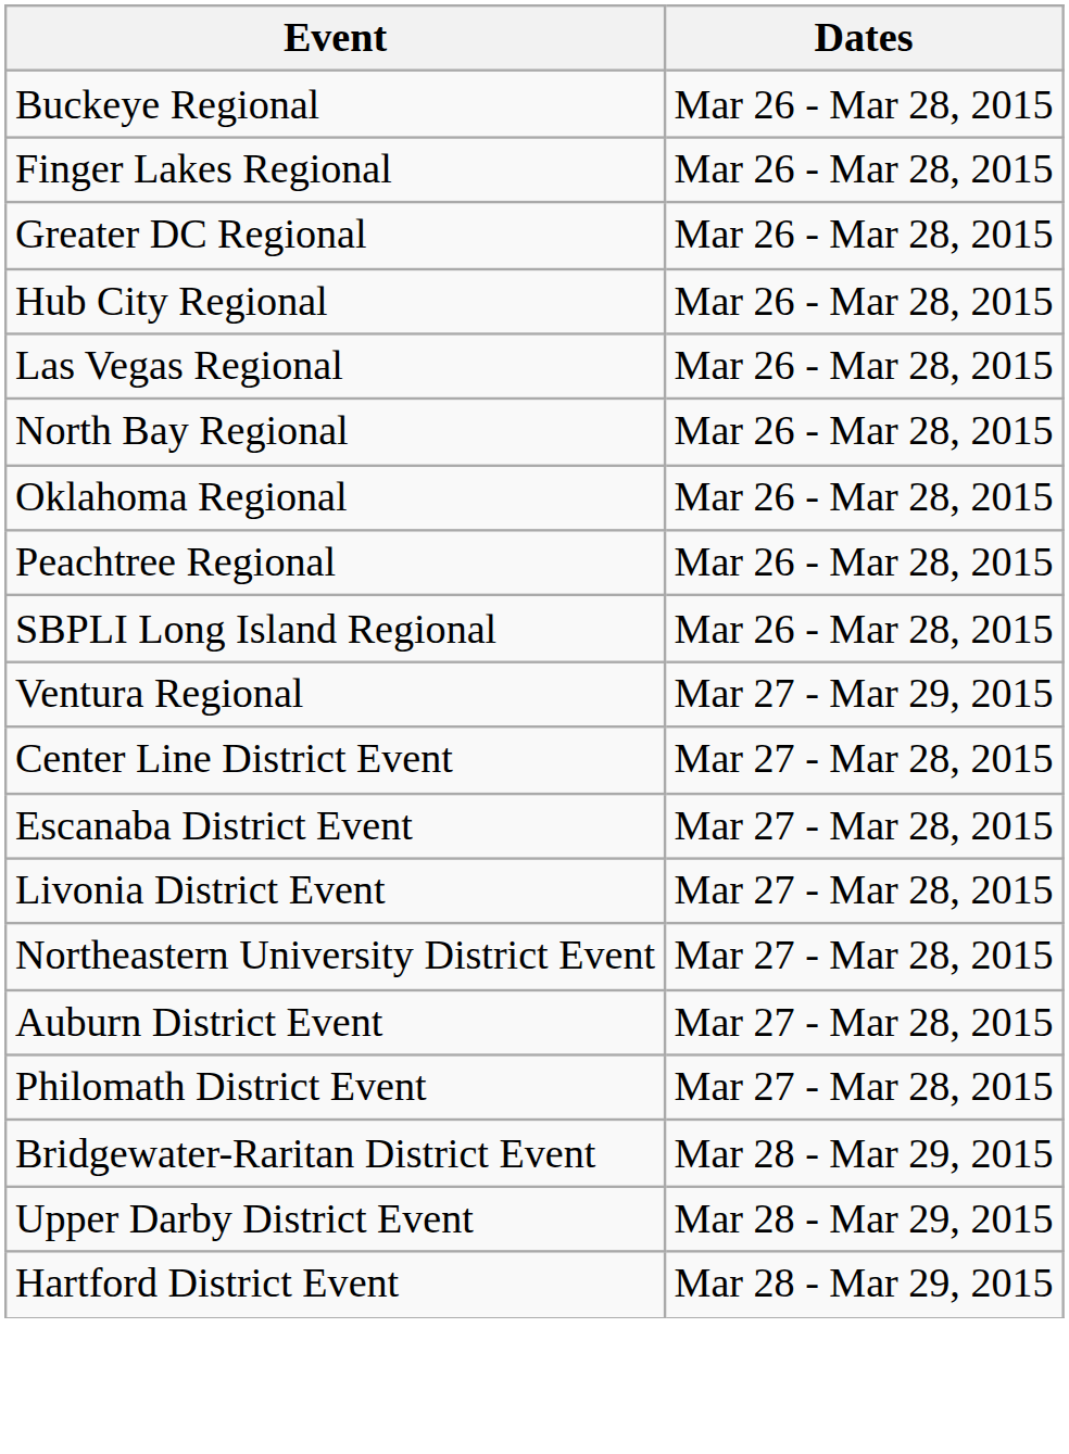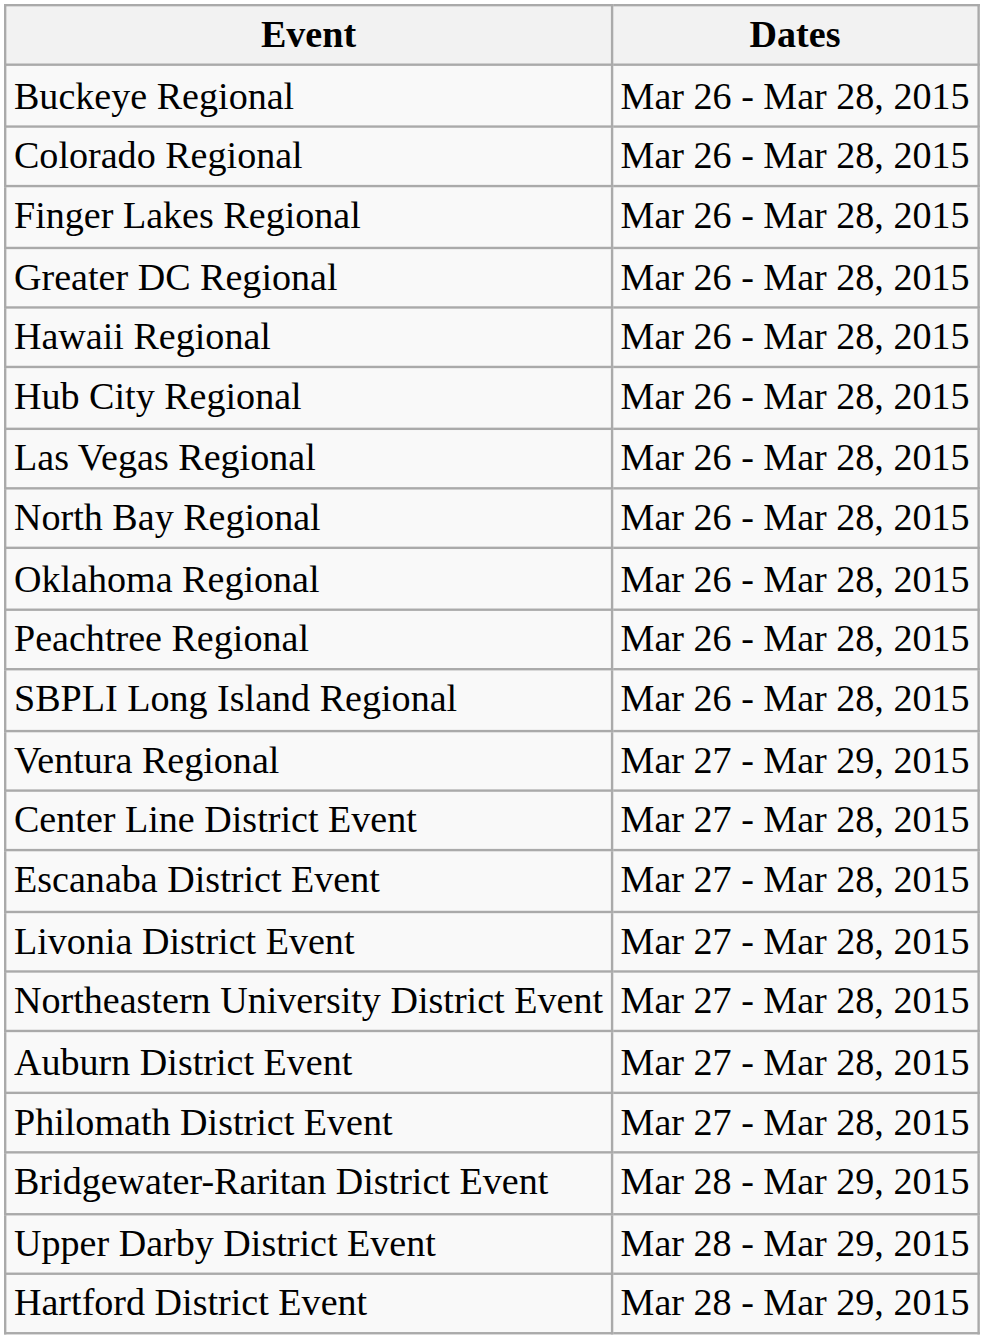 <table class="wikitable">
 <tr>
 <th>Event</th>
 <th>Dates</th>
 </tr>
 <tr>
 <td>Buckeye Regional</td>
 <td>Mar 26 - Mar 28, 2015</td>
 </tr>
 <tr>
+<td>Colorado Regional</td>
+<td>Mar 26 - Mar 28, 2015</td>
+</tr>
+<tr>
 <td>Finger Lakes Regional</td>
 <td>Mar 26 - Mar 28, 2015</td>
 </tr>
 <tr>
 <td>Greater DC Regional</td>
+<td>Mar 26 - Mar 28, 2015</td>
+</tr>
+<tr>
+<td>Hawaii Regional</td>
 <td>Mar 26 - Mar 28, 2015</td>
 </tr>
 <tr>
 <td>Hub City Regional</td>
 <td>Mar 26 - Mar 28, 2015</td>
 </tr>
 <tr>
 <td>Las Vegas Regional</td>
 <td>Mar 26 - Mar 28, 2015</td>
 </tr>
 <tr>
 <td>North Bay Regional</td>
 <td>Mar 26 - Mar 28, 2015</td>
 </tr>
 <tr>
 <td>Oklahoma Regional</td>
 <td>Mar 26 - Mar 28, 2015</td>
 </tr>
 <tr>
 <td>Peachtree Regional</td>
 <td>Mar 26 - Mar 28, 2015</td>
 </tr>
 <tr>
 <td>SBPLI Long Island Regional</td>
 <td>Mar 26 - Mar 28, 2015</td>
 </tr>
 <tr>
 <td>Ventura Regional</td>
 <td>Mar 27 - Mar 29, 2015</td>
 </tr>
 <tr>
 <td>Center Line District Event</td>
 <td>Mar 27 - Mar 28, 2015</td>
 </tr>
 <tr>
 <td>Escanaba District Event</td>
 <td>Mar 27 - Mar 28, 2015</td>
 </tr>
 <tr>
 <td>Livonia District Event</td>
 <td>Mar 27 - Mar 28, 2015</td>
 </tr>
 <tr>
 <td>Northeastern University District Event</td>
 <td>Mar 27 - Mar 28, 2015</td>
 </tr>
 <tr>
 <td>Auburn District Event</td>
 <td>Mar 27 - Mar 28, 2015</td>
 </tr>
 <tr>
 <td>Philomath District Event</td>
 <td>Mar 27 - Mar 28, 2015</td>
 </tr>
 <tr>
 <td>Bridgewater-Raritan District Event</td>
 <td>Mar 28 - Mar 29, 2015</td>
 </tr>
 <tr>
 <td>Upper Darby District Event</td>
 <td>Mar 28 - Mar 29, 2015</td>
 </tr>
 <tr>
 <td>Hartford District Event</td>
 <td>Mar 28 - Mar 29, 2015</td>
 </tr>
 </table>
